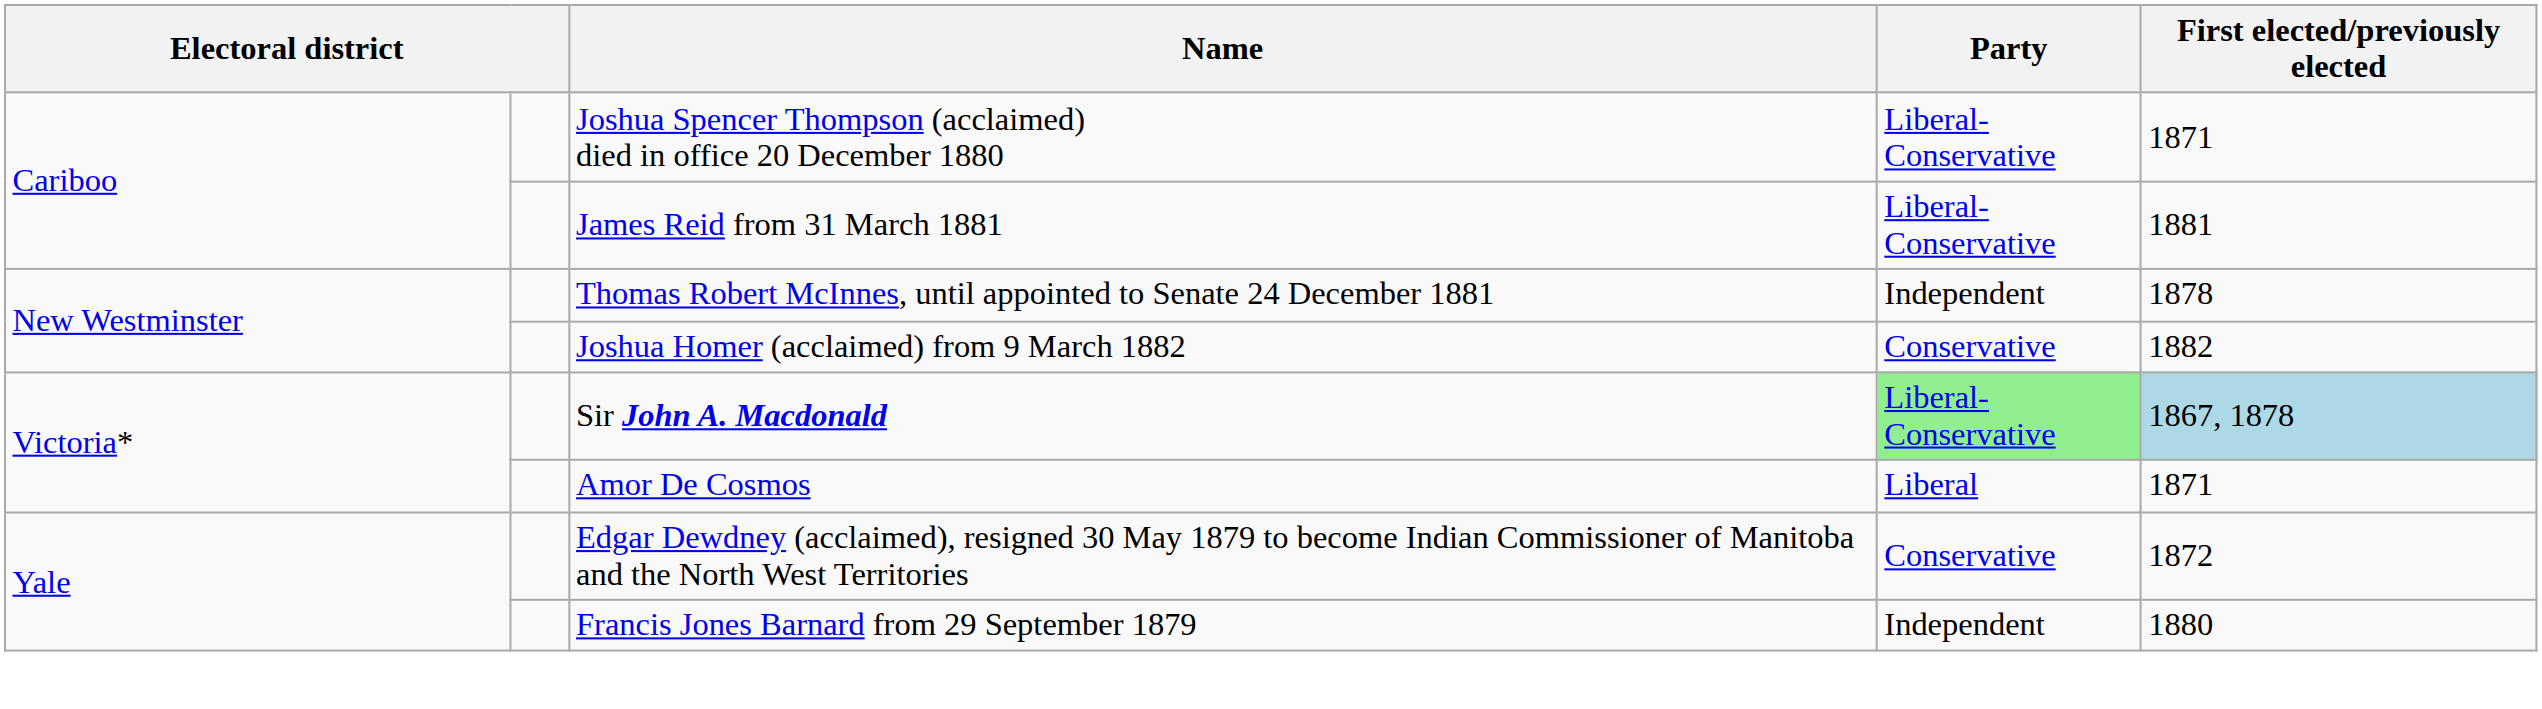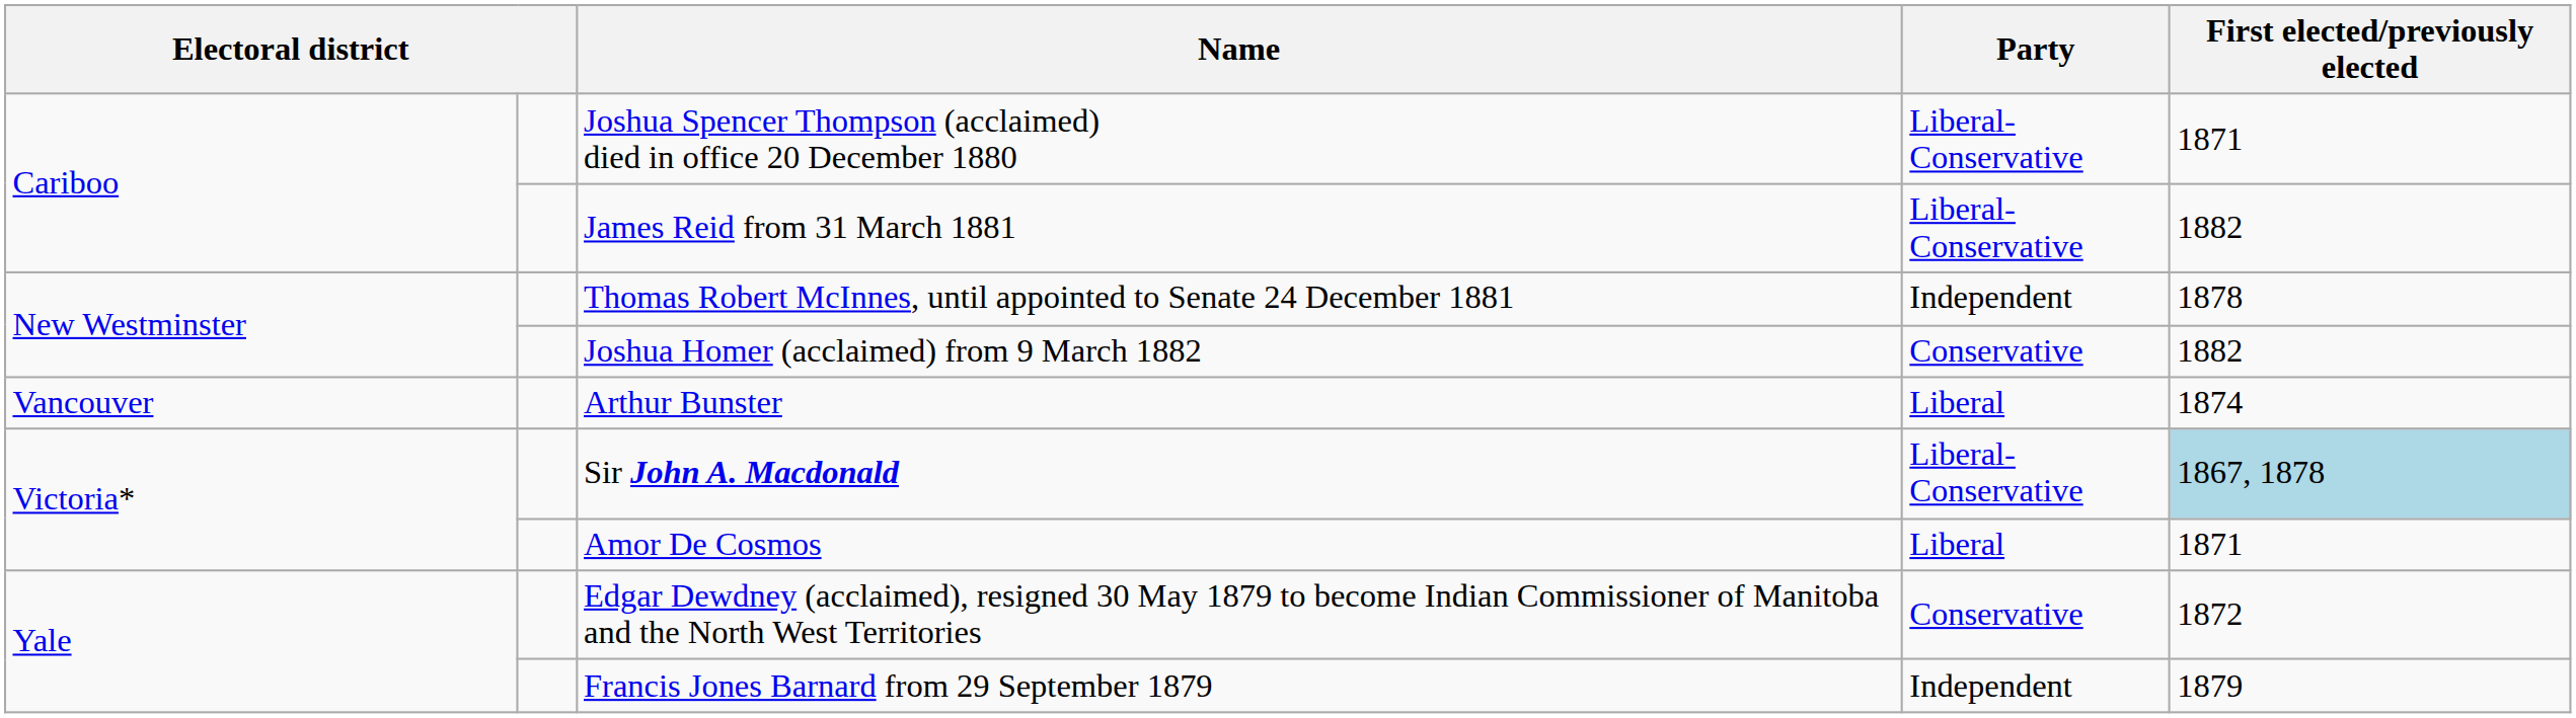 <table class="wikitable">
 <tr>
 <th colspan="2">Electoral district</th>
 <th>Name</th>
 <th>Party</th>
 <th>First elected/previously elected</th>
 </tr>
 <tr>
 <td rowspan="2" style="width:20%;"><a href='#'>Cariboo</a></td>
 <td></td>
 <td><a href='#'>Joshua Spencer Thompson</a> (acclaimed)<br>died in office 20 December 1880</td>
 <td><a href='#'>Liberal-Conservative</a></td>
 <td>1871</td>
 </tr>
 <tr>
 <td></td>
 <td><a href='#'>James Reid</a> from 31 March 1881</td>
 <td><a href='#'>Liberal-Conservative</a></td>
-<td>1881</td>
+<td>1882</td>
 </tr>
 <tr>
 <td rowspan=2><a href='#'>New Westminster</a></td>
 <td></td>
 <td><a href='#'>Thomas Robert McInnes</a>, until appointed to Senate 24 December 1881</td>
 <td>Independent</td>
 <td>1878</td>
 </tr>
 <tr>
 <td></td>
 <td><a href='#'>Joshua Homer</a> (acclaimed) from 9 March 1882</td>
 <td><a href='#'>Conservative</a></td>
 <td>1882</td>
 </tr>
 <tr>
+<td><a href='#'>Vancouver</a></td>
+<td></td>
+<td><a href='#'>Arthur Bunster</a></td>
+<td><a href='#'>Liberal</a></td>
+<td>1874</td>
+</tr>
+<tr>
 <td rowspan=2><a href='#'>Victoria</a>*</td>
 <td></td>
 <td>Sir <strong><em><a href='#'>John A. Macdonald</a></em></strong></td>
-<td style="background: lightgreen;"><a href='#'>Liberal-Conservative</a></td>
+<td><a href='#'>Liberal-Conservative</a></td>
 <td style="background: lightblue;">1867, 1878</td>
 </tr>
 <tr>
 <td></td>
 <td><a href='#'>Amor De Cosmos</a></td>
 <td><a href='#'>Liberal</a></td>
 <td>1871</td>
 </tr>
 <tr>
 <td rowspan=2><a href='#'>Yale</a></td>
 <td></td>
 <td><a href='#'>Edgar Dewdney</a> (acclaimed), resigned 30 May 1879 to become Indian Commissioner of Manitoba and the North West Territories</td>
 <td><a href='#'>Conservative</a></td>
 <td>1872</td>
 </tr>
 <tr>
 <td></td>
 <td><a href='#'>Francis Jones Barnard</a> from 29 September 1879</td>
 <td>Independent</td>
-<td>1880</td>
+<td>1879</td>
 </tr>
 </table>
